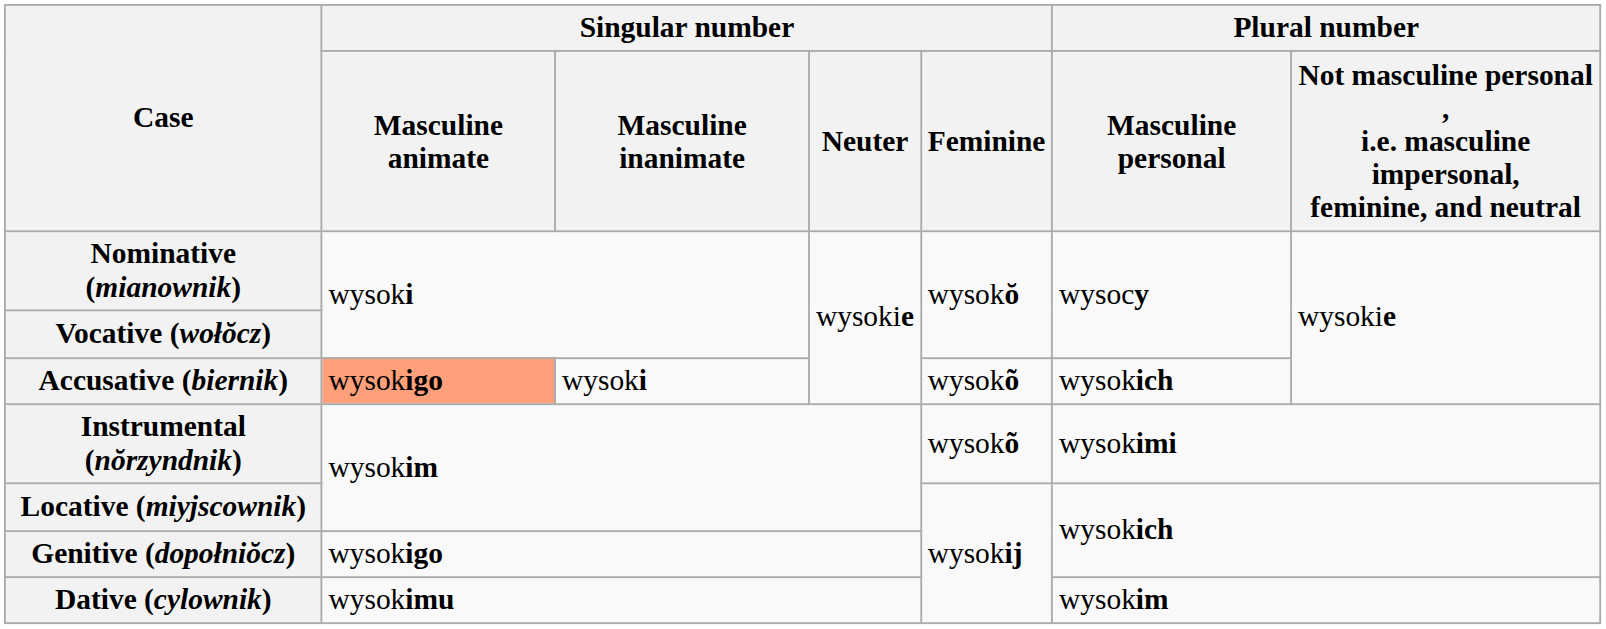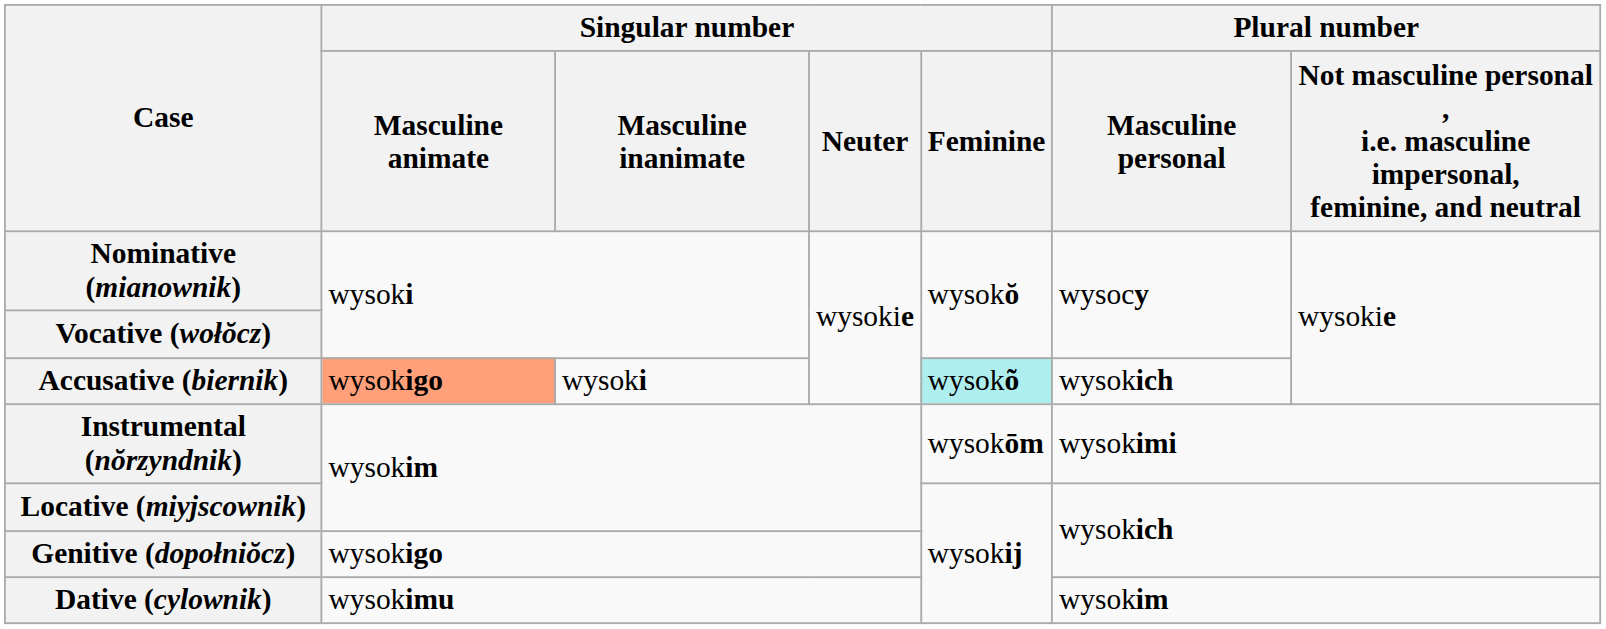 <table class="wikitable">
 <tr>
 <th rowspan="2">Case</th>
 <th colspan="4">Singular number</th>
 <th colspan="2">Plural number</th>
 </tr>
 <tr>
 <th>Masculine animate<br> </th>
 <th>Masculine inanimate<br> </th>
 <th>Neuter<br> </th>
 <th>Feminine<br> </th>
 <th>Masculine personal<br> </th>
 <th>Not masculine personal <br> ,<br> i.e. masculine impersonal, <br> feminine, and neutral</th>
 </tr>
 <tr>
 <th>Nominative (<em>mianownik</em>)</th>
 <td colspan="2" rowspan="2">wysok<strong>i</strong></td>
 <td rowspan="3">wysoki<strong>e</strong></td>
 <td rowspan="2">wysok<strong>ŏ</strong></td>
 <td rowspan="2">wysoc<strong>y</strong></td>
 <td rowspan="3">wysoki<strong>e</strong></td>
 </tr>
 <tr>
 <th>Vocative (<em>wołŏcz</em>)</th>
 </tr>
 <tr>
 <th>Accusative (<em>biernik</em>)</th>
 <td style="background: lightsalmon;">wysok<strong>igo</strong></td>
 <td>wysok<strong>i</strong></td>
-<td>wysok<strong>õ</strong></td>
+<td style="background: paleturquoise;">wysok<strong>õ</strong></td>
 <td>wysok<strong>ich</strong></td>
 </tr>
 <tr>
 <th>Instrumental (<em>nŏrzyndnik</em>)</th>
 <td colspan="3" rowspan="2">wysok<strong>im</strong></td>
-<td>wysok<strong>õ</strong></td>
+<td>wysok<strong>ōm</strong></td>
 <td colspan="2">wysok<strong>imi</strong></td>
 </tr>
 <tr>
 <th>Locative (<em>miyjscownik</em>)</th>
 <td rowspan="3">wysok<strong>ij</strong></td>
 <td colspan="2" rowspan="2">wysok<strong>ich</strong></td>
 </tr>
 <tr>
 <th>Genitive (<em>dopołniŏcz</em>)</th>
 <td colspan="3">wysok<strong>igo</strong></td>
 </tr>
 <tr>
 <th>Dative (<em>cylownik</em>)</th>
 <td colspan="3">wysok<strong>imu</strong></td>
 <td colspan="2">wysok<strong>im</strong></td>
 </tr>
 </table>
